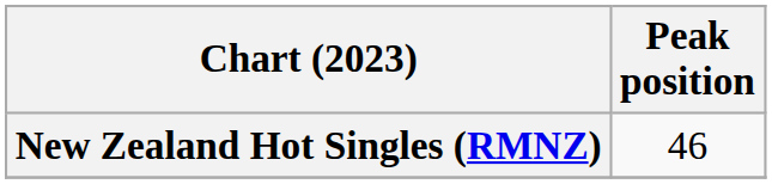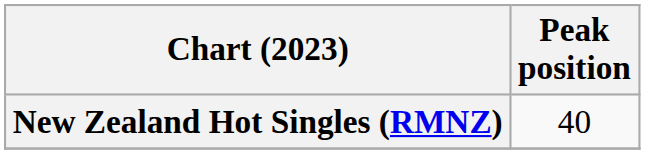 <table class="wikitable sortable plainrowheaders" style="text-align:center">
 <tr>
 <th scope="col">Chart (2023)</th>
 <th scope="col">Peak<br>position</th>
 </tr>
 <tr>
 <th scope="row">New Zealand Hot Singles (<a href='#'>RMNZ</a>)</th>
-<td>46</td>
+<td>40</td>
 </tr>
 <tr>
 </tr>
 </table>
